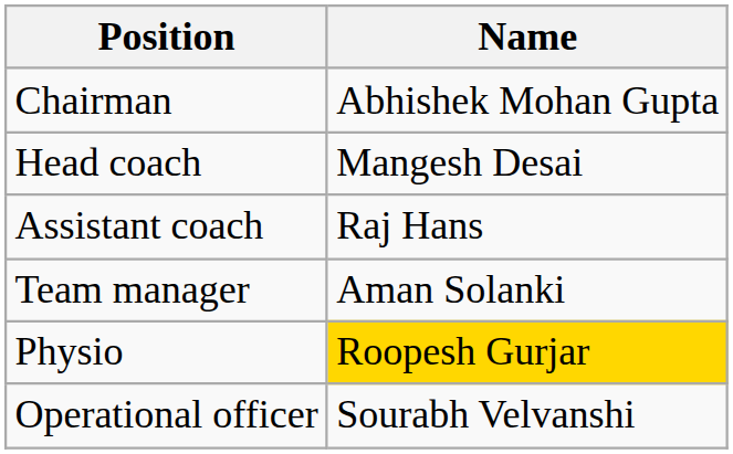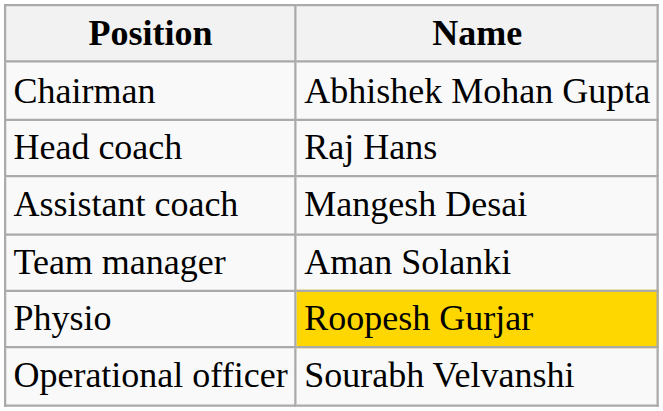 <table class="wikitable">
 <tr>
 <th>Position</th>
 <th>Name</th>
 </tr>
 <tr>
 <td>Chairman</td>
 <td> Abhishek Mohan Gupta</td>
 </tr>
 <tr>
 <td>Head coach</td>
-<td> Mangesh Desai</td>
+<td> Raj Hans</td>
 </tr>
 <tr>
 <td>Assistant coach</td>
-<td> Raj Hans</td>
+<td> Mangesh Desai</td>
 </tr>
 <tr>
 <td>Team manager</td>
 <td> Aman Solanki</td>
 </tr>
 <tr>
 <td>Physio</td>
 <td style="background: gold;"> Roopesh Gurjar</td>
 </tr>
 <tr>
 <td>Operational officer</td>
 <td> Sourabh Velvanshi</td>
 </tr>
 </table>
